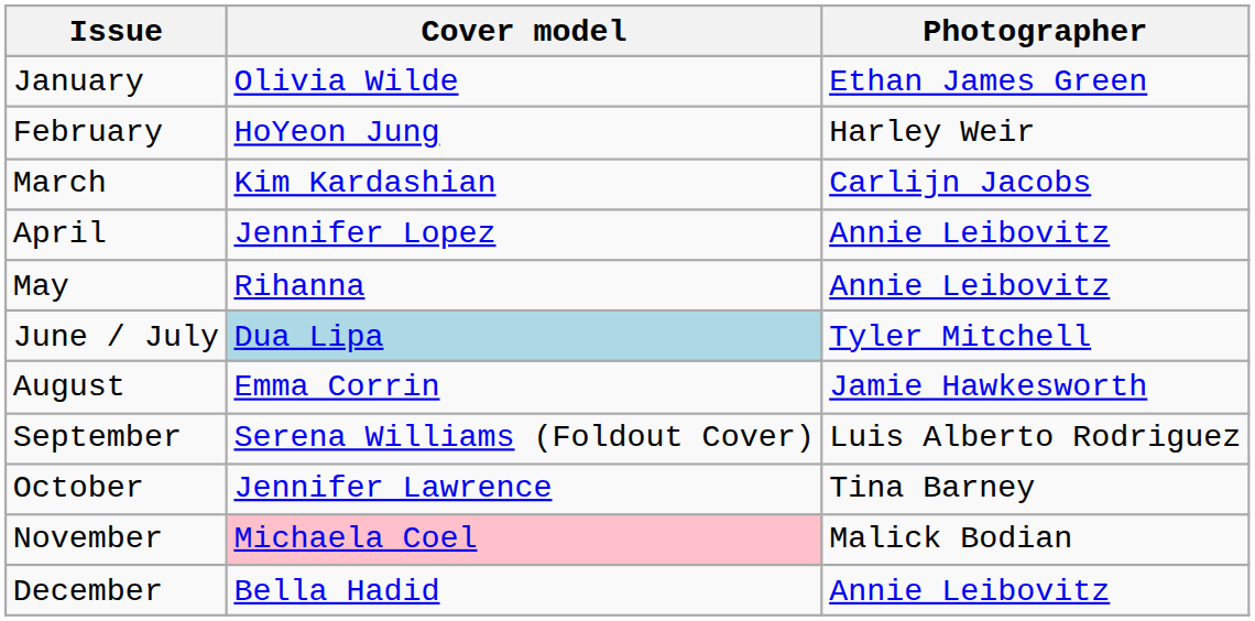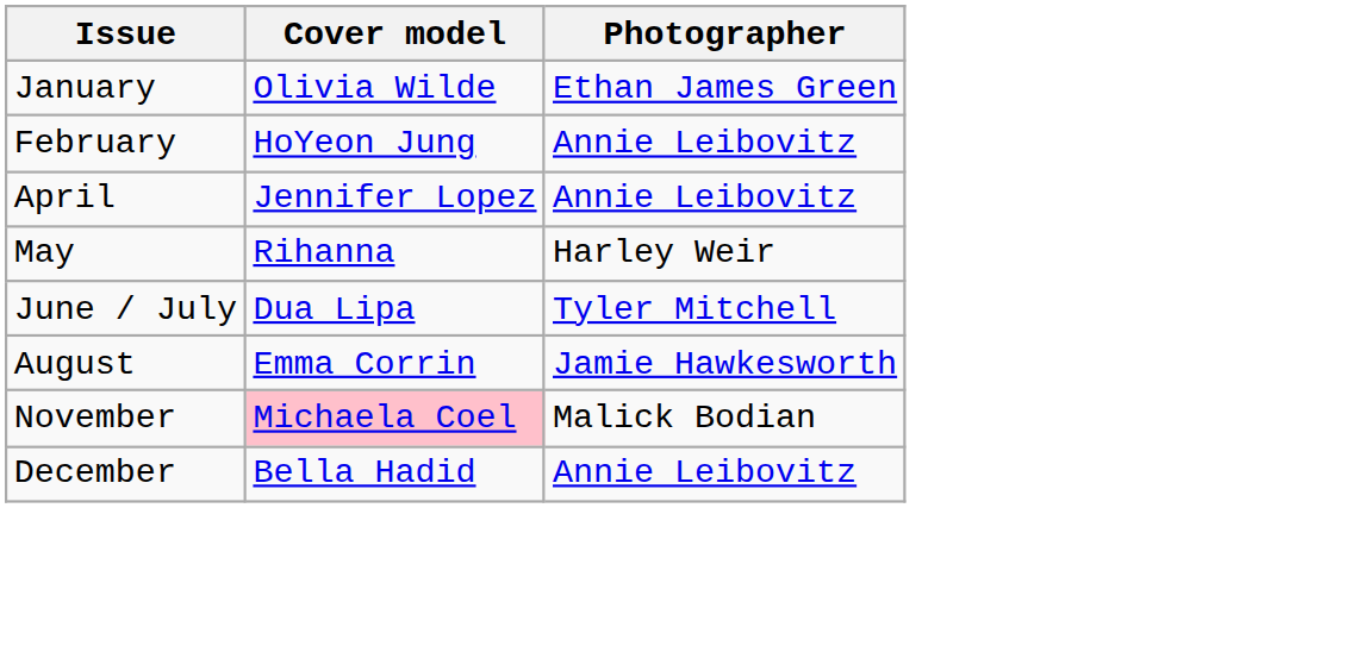 <table class="sortable wikitable">
 <tr>
 <th>Issue</th>
 <th>Cover model</th>
 <th>Photographer</th>
 </tr>
 <tr>
 <td>January</td>
 <td><a href='#'>Olivia Wilde</a></td>
 <td><a href='#'>Ethan James Green</a></td>
 </tr>
 <tr>
 <td>February</td>
 <td><a href='#'>HoYeon Jung</a></td>
-<td>Harley Weir</td>
-</tr>
-<tr>
-<td>March</td>
-<td><a href='#'>Kim Kardashian</a></td>
-<td><a href='#'>Carlijn Jacobs</a></td>
+<td><a href='#'>Annie Leibovitz</a></td>
 </tr>
 <tr>
 <td>April</td>
 <td><a href='#'>Jennifer Lopez</a></td>
 <td><a href='#'>Annie Leibovitz</a></td>
 </tr>
 <tr>
 <td>May</td>
 <td><a href='#'>Rihanna</a></td>
-<td><a href='#'>Annie Leibovitz</a></td>
+<td>Harley Weir</td>
 </tr>
 <tr>
 <td>June / July</td>
-<td style="background: lightblue;"><a href='#'>Dua Lipa</a></td>
+<td><a href='#'>Dua Lipa</a></td>
 <td><a href='#'>Tyler Mitchell</a></td>
 </tr>
 <tr>
 <td>August</td>
 <td><a href='#'>Emma Corrin</a></td>
 <td><a href='#'>Jamie Hawkesworth</a></td>
-</tr>
-<tr>
-<td>September</td>
-<td><a href='#'>Serena Williams</a> (Foldout Cover)</td>
-<td>Luis Alberto Rodriguez</td>
-</tr>
-<tr>
-<td>October</td>
-<td><a href='#'>Jennifer Lawrence</a></td>
-<td>Tina Barney</td>
 </tr>
 <tr>
 <td>November</td>
 <td style="background: pink;"><a href='#'>Michaela Coel</a></td>
 <td>Malick Bodian</td>
 </tr>
 <tr>
 <td>December</td>
 <td><a href='#'>Bella Hadid</a></td>
 <td><a href='#'>Annie Leibovitz</a></td>
 </tr>
 </table>
